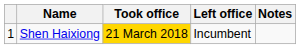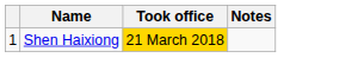 <table class="wikitable">
 <tr>
 <th></th>
 <th>Name</th>
 <th>Took office</th>
-<th>Left office</th>
 <th>Notes</th>
 </tr>
 <tr>
 <td>1</td>
 <td><a href='#'>Shen Haixiong</a></td>
 <td style="background: gold;">21 March 2018</td>
-<td>Incumbent</td>
 <td></td>
 </tr>
 </table>
